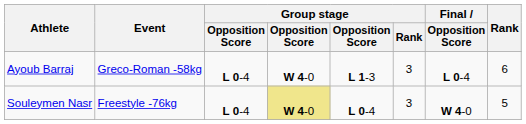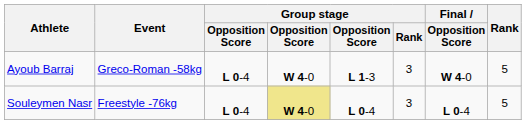 <table class="wikitable" style="font-size:90%">
 <tr>
 <th rowspan=2>Athlete</th>
 <th rowspan=2>Event</th>
 <th colspan=4>Group stage</th>
 <th>Final / </th>
 <th rowspan=2>Rank</th>
 </tr>
 <tr style="font-size:95%">
 <th>Opposition<br>Score</th>
 <th>Opposition<br>Score</th>
 <th>Opposition<br>Score</th>
 <th>Rank</th>
 <th>Opposition<br>Score</th>
 </tr>
 <tr align=center>
 <td align=left><a href='#'>Ayoub Barraj</a></td>
 <td align=left><a href='#'>Greco-Roman -58kg</a></td>
 <td><br><strong>L</strong> <strong>0</strong>-4 <sup></sup></td>
 <td><br><strong>W</strong> <strong>4</strong>-0 <sup></sup></td>
 <td><br><strong>L</strong> <strong>1</strong>-3 <sup></sup></td>
 <td>3 </td>
-<td><br><strong>L</strong> <strong>0</strong>-4 <sup></sup></td>
-<td>6</td>
+<td><br><strong>W</strong> <strong>4</strong>-0 <sup></sup></td>
+<td>5</td>
 </tr>
 <tr align=center>
 <td align=left><a href='#'>Souleymen Nasr</a></td>
 <td align=left><a href='#'>Freestyle -76kg</a></td>
 <td><br><strong>L</strong> <strong>0</strong>-4 <sup></sup></td>
 <td style="background: khaki;"><br><strong>W</strong> <strong>4</strong>-0 <sup></sup></td>
 <td><br><strong>L</strong> <strong>0</strong>-4 <sup></sup></td>
 <td>3 </td>
-<td><br><strong>W</strong> <strong>4</strong>-0 <sup></sup></td>
+<td><br><strong>L</strong> <strong>0</strong>-4 <sup></sup></td>
 <td>5</td>
 </tr>
 </table>
